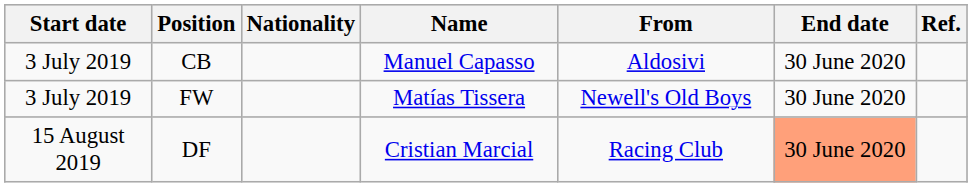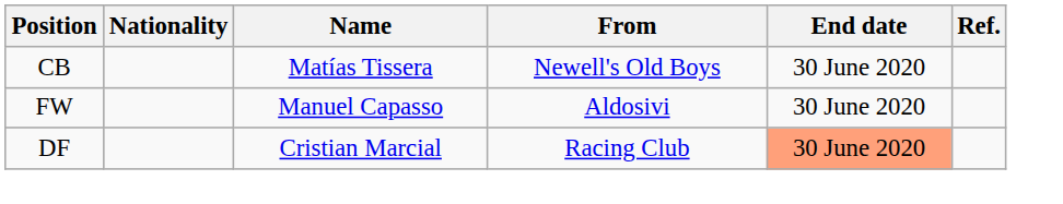 <table class="wikitable" style="text-align:center; font-size:90%; ">
 <tr>
-<th style="background:#; color:#; width:100px;">Start date</th>
 <th style="background:#; color:#; width:50px;">Position</th>
 <th style="background:#; color:#; width:50px;">Nationality</th>
 <th style="background:#; color:#; width:140px;">Name</th>
 <th style="background:#; color:#; width:155px;">From</th>
 <th style="background:#; color:#; width:100px;">End date</th>
 <th style="background:#; color:#; width:25px;">Ref.</th>
 </tr>
 <tr>
-<td>3 July 2019</td>
 <td>CB</td>
+<td></td>
+<td><a href='#'>Matías Tissera</a></td>
+<td> <a href='#'>Newell's Old Boys</a></td>
+<td>30 June 2020</td>
+<td></td>
+</tr>
+<tr>
+<td>FW</td>
 <td></td>
 <td><a href='#'>Manuel Capasso</a></td>
 <td> <a href='#'>Aldosivi</a></td>
 <td>30 June 2020</td>
 <td></td>
 </tr>
 <tr>
-<td>3 July 2019</td>
-<td>FW</td>
-<td></td>
-<td><a href='#'>Matías Tissera</a></td>
-<td> <a href='#'>Newell's Old Boys</a></td>
-<td>30 June 2020</td>
-<td></td>
-</tr>
-<tr>
-<td>15 August 2019</td>
 <td>DF</td>
 <td></td>
 <td><a href='#'>Cristian Marcial</a></td>
 <td> <a href='#'>Racing Club</a></td>
 <td style="background: lightsalmon;">30 June 2020</td>
 <td></td>
 </tr>
 </table>
